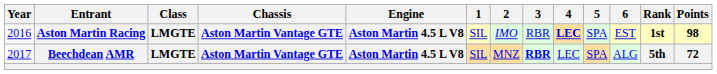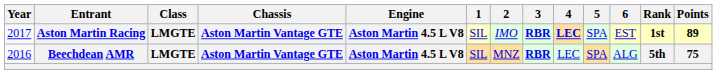 <table class="wikitable" style="text-align:center; font-size:85%">
 <tr>
 <th>Year</th>
 <th>Entrant</th>
 <th>Class</th>
 <th>Chassis</th>
 <th>Engine</th>
 <th>1</th>
 <th>2</th>
 <th>3</th>
 <th>4</th>
 <th>5</th>
 <th>6</th>
 <th>Rank</th>
 <th>Points</th>
 </tr>
 <tr>
-<td><a href='#'>2016</a></td>
+<td><a href='#'>2017</a></td>
 <th nowrap><a href='#'>Aston Martin Racing</a></th>
 <th>LMGTE</th>
 <th nowrap><a href='#'>Aston Martin Vantage GTE</a></th>
 <th nowrap><a href='#'>Aston Martin</a> 4.5 L V8</th>
 <td style="background:#FFFFBF;"><a href='#'>SIL</a><br></td>
 <td style="background:#DFFFDF;"><em><a href='#'>IMO</a></em><br></td>
-<td style="background:#DFFFDF;"><a href='#'>RBR</a><br></td>
+<td style="background:#DFFFDF;"><strong><a href='#'>RBR</a><br></strong></td>
 <td style="background:#FFDF9F;"><strong><a href='#'>LEC</a></strong><br></td>
 <td style="background:#DFFFDF;"><a href='#'>SPA</a><br></td>
 <td style="background:#FFFFBF;"><a href='#'>EST</a><br></td>
 <th style="background:#FFFFBF;">1st</th>
-<th style="background:#FFFFBF;">98</th>
+<th style="background:#FFFFBF;">89</th>
 </tr>
 <tr>
-<td><a href='#'>2017</a></td>
+<td><a href='#'>2016</a></td>
 <th nowrap><a href='#'>Beechdean</a> <a href='#'>AMR</a></th>
 <th>LMGTE</th>
 <th nowrap><a href='#'>Aston Martin Vantage GTE</a></th>
 <th nowrap><a href='#'>Aston Martin</a> 4.5 L V8</th>
 <td style="background:#FFDF9F;"><a href='#'>SIL</a><br></td>
 <td style="background:#FFDF9F;"><a href='#'>MNZ</a><br></td>
 <td style="background:#DFFFDF;"><strong><a href='#'>RBR</a><br></strong></td>
 <td style="background:#DFFFDF;"><a href='#'>LEC</a><br></td>
 <td style="background:#FFDF9F;"><a href='#'>SPA</a><br></td>
 <td style="background:#DFFFDF;"><a href='#'>ALG</a><br></td>
 <th>5th</th>
-<th>72</th>
+<th>75</th>
 </tr>
 <tr>
 <th colspan="13"></th>
 </tr>
 </table>
